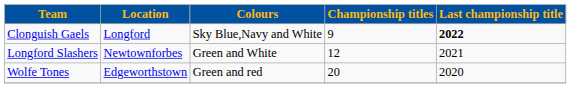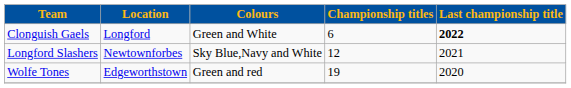 <table class="wikitable">
 <tr>
 <th style="background:#00519f; color:#fdb913;;"><strong>Team</strong></th>
 <th style="background:#00519f; color:#fdb913;;">Location</th>
 <th style="background:#00519f; color:#fdb913;;">Colours</th>
 <th style="background:#00519f; color:#fdb913;;"><strong>Championship titles</strong></th>
 <th style="background:#00519f; color:#fdb913;;"><strong>Last championship title</strong></th>
 </tr>
 <tr>
 <td> <a href='#'>Clonguish Gaels</a></td>
 <td><a href='#'>Longford</a></td>
-<td>Sky Blue,Navy and White</td>
-<td>9</td>
+<td>Green and White</td>
+<td>6</td>
 <td><strong>2022</strong></td>
 </tr>
 <tr>
 <td> <a href='#'>Longford Slashers</a></td>
 <td><a href='#'>Newtownforbes</a></td>
-<td>Green and White</td>
+<td>Sky Blue,Navy and White</td>
 <td>12</td>
 <td>2021</td>
 </tr>
 <tr>
 <td> <a href='#'>Wolfe Tones</a></td>
 <td><a href='#'>Edgeworthstown</a></td>
 <td>Green and red</td>
-<td>20</td>
+<td>19</td>
 <td>2020</td>
 </tr>
 <tr>
 </tr>
 </table>
